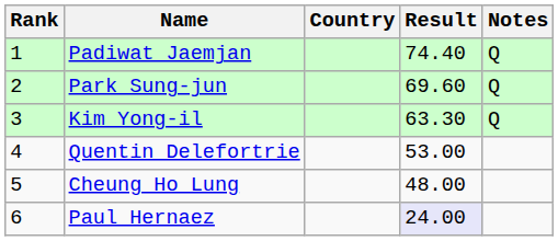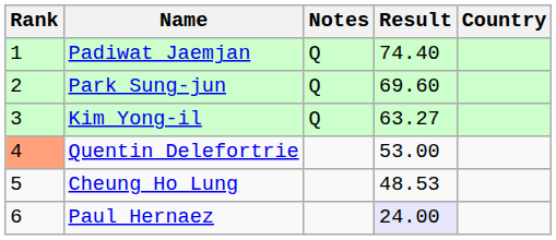 <table class="wikitable" style="font-size:95%" style="text-align:center; width:35em;">
 <tr>
 <th>Rank</th>
 <th>Name</th>
+<th>Notes</th>
+<th>Result</th>
 <th>Country</th>
-<th>Result</th>
-<th>Notes</th>
 </tr>
 <tr bgcolor=ccffcc>
 <td>1</td>
 <td align=left><a href='#'>Padiwat Jaemjan</a></td>
+<td>Q</td>
+<td>74.40</td>
 <td align="left"></td>
-<td>74.40</td>
-<td>Q</td>
 </tr>
 <tr bgcolor=ccffcc>
 <td>2</td>
 <td align=left><a href='#'>Park Sung-jun</a></td>
+<td>Q</td>
+<td>69.60</td>
 <td align="left"></td>
-<td>69.60</td>
-<td>Q</td>
 </tr>
 <tr bgcolor=ccffcc>
 <td>3</td>
 <td align=left><a href='#'>Kim Yong-il</a></td>
+<td>Q</td>
+<td>63.27</td>
 <td align="left"></td>
-<td>63.30</td>
-<td>Q</td>
 </tr>
 <tr>
-<td>4</td>
+<td style="background: lightsalmon;">4</td>
 <td align=left><a href='#'>Quentin Delefortrie</a></td>
+<td></td>
+<td>53.00</td>
 <td align="left"></td>
-<td>53.00</td>
-<td></td>
 </tr>
 <tr>
 <td>5</td>
 <td align=left><a href='#'>Cheung Ho Lung</a></td>
+<td></td>
+<td>48.53</td>
 <td align="left"></td>
-<td>48.00</td>
-<td></td>
 </tr>
 <tr>
 <td>6</td>
 <td align=left><a href='#'>Paul Hernaez</a></td>
+<td></td>
+<td style="background: lavender;">24.00</td>
 <td align=left></td>
-<td style="background: lavender;">24.00</td>
-<td></td>
 </tr>
 </table>
